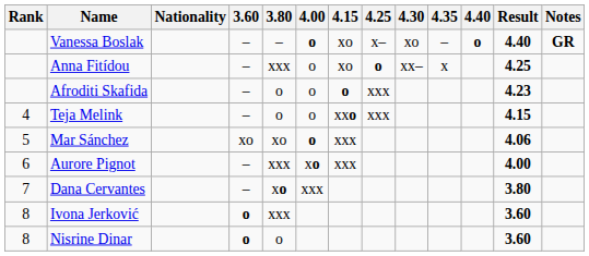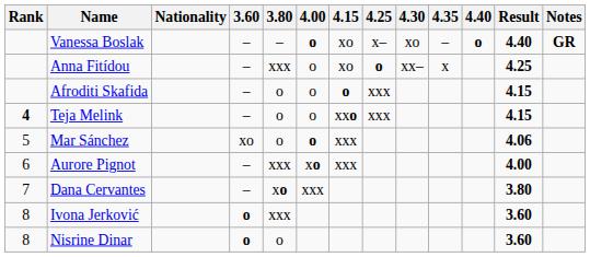 <table class="wikitable sortable" style="text-align:center;font-size:95%">
 <tr>
 <th>Rank</th>
 <th>Name</th>
 <th>Nationality</th>
 <th>3.60</th>
 <th>3.80</th>
 <th>4.00</th>
 <th>4.15</th>
 <th>4.25</th>
 <th>4.30</th>
 <th>4.35</th>
 <th>4.40</th>
 <th>Result</th>
 <th>Notes</th>
 </tr>
 <tr>
 <td></td>
 <td align=left><a href='#'>Vanessa Boslak</a></td>
 <td align=left></td>
 <td>–</td>
 <td>–</td>
 <td><strong>o</strong></td>
 <td>xo</td>
 <td>x–</td>
 <td>xo</td>
 <td>–</td>
 <td><strong>o</strong></td>
 <td><strong>4.40</strong></td>
 <td><strong>GR</strong></td>
 </tr>
 <tr>
 <td></td>
 <td align=left><a href='#'>Anna Fitídou</a></td>
 <td align=left></td>
 <td>–</td>
 <td>xxx</td>
 <td>o</td>
 <td>xo</td>
 <td><strong>o</strong></td>
 <td>xx–</td>
 <td>x</td>
 <td></td>
 <td><strong>4.25</strong></td>
 <td></td>
 </tr>
 <tr>
 <td></td>
 <td align=left><a href='#'>Afroditi Skafida</a></td>
 <td align=left></td>
 <td>–</td>
 <td>o</td>
 <td>o</td>
 <td><strong>o</strong></td>
 <td>xxx</td>
 <td></td>
 <td></td>
 <td></td>
-<td><strong>4.23</strong></td>
+<td><strong>4.15</strong></td>
 <td></td>
 </tr>
 <tr>
-<td>4</td>
+<td><strong>4</strong></td>
 <td align=left><a href='#'>Teja Melink</a></td>
 <td align=left></td>
 <td>–</td>
 <td>o</td>
 <td>o</td>
 <td>xx<strong>o</strong></td>
 <td>xxx</td>
 <td></td>
 <td></td>
 <td></td>
 <td><strong>4.15</strong></td>
 <td></td>
 </tr>
 <tr>
 <td>5</td>
 <td align=left><a href='#'>Mar Sánchez</a></td>
 <td align=left></td>
 <td>xo</td>
-<td>xo</td>
+<td>o</td>
 <td><strong>o</strong></td>
 <td>xxx</td>
 <td></td>
 <td></td>
 <td></td>
 <td></td>
 <td><strong>4.06</strong></td>
 <td></td>
 </tr>
 <tr>
 <td>6</td>
 <td align=left><a href='#'>Aurore Pignot</a></td>
 <td align=left></td>
 <td>–</td>
 <td>xxx</td>
 <td>x<strong>o</strong></td>
 <td>xxx</td>
 <td></td>
 <td></td>
 <td></td>
 <td></td>
 <td><strong>4.00</strong></td>
 <td></td>
 </tr>
 <tr>
 <td>7</td>
 <td align=left><a href='#'>Dana Cervantes</a></td>
 <td align=left></td>
 <td>–</td>
 <td>x<strong>o</strong></td>
 <td>xxx</td>
 <td></td>
 <td></td>
 <td></td>
 <td></td>
 <td></td>
 <td><strong>3.80</strong></td>
 <td></td>
 </tr>
 <tr>
 <td>8</td>
 <td align=left><a href='#'>Ivona Jerković</a></td>
 <td align=left></td>
 <td><strong>o</strong></td>
 <td>xxx</td>
 <td></td>
 <td></td>
 <td></td>
 <td></td>
 <td></td>
 <td></td>
 <td><strong>3.60</strong></td>
 <td></td>
 </tr>
 <tr>
 <td>8</td>
 <td align=left><a href='#'>Nisrine Dinar</a></td>
 <td align=left></td>
 <td><strong>o</strong></td>
 <td>o</td>
 <td></td>
 <td></td>
 <td></td>
 <td></td>
 <td></td>
 <td></td>
 <td><strong>3.60</strong></td>
 <td></td>
 </tr>
 </table>
